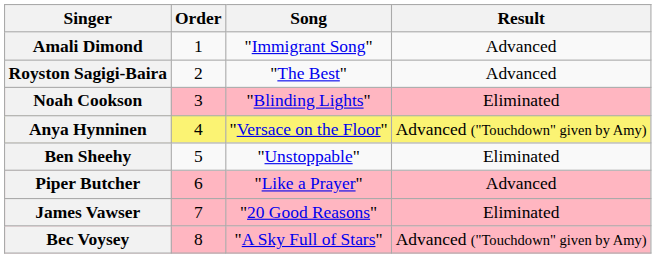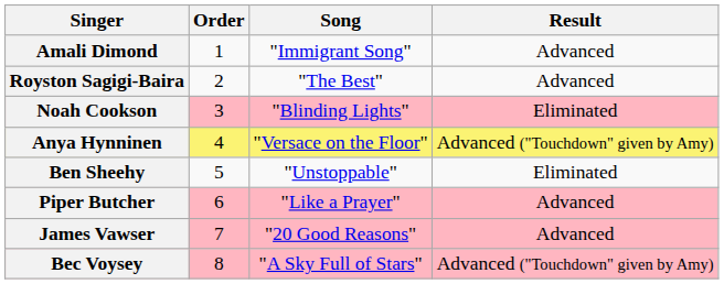 <table class="wikitable plainrowheaders" style="text-align:center;">
 <tr>
 <th scope="col">Singer</th>
 <th scope="col">Order</th>
 <th scope="col">Song</th>
 <th scope="col">Result</th>
 </tr>
 <tr>
 <th>Amali Dimond</th>
 <td>1</td>
 <td>"<a href='#'>Immigrant Song</a>"</td>
 <td>Advanced</td>
 </tr>
 <tr>
 <th>Royston Sagigi-Baira</th>
 <td>2</td>
 <td>"<a href='#'>The Best</a>"</td>
 <td>Advanced</td>
 </tr>
 <tr style="background-color:lightpink">
 <th>Noah Cookson</th>
 <td>3</td>
 <td>"<a href='#'>Blinding Lights</a>"</td>
 <td>Eliminated</td>
 </tr>
 <tr style="background-color:#fbf373"|>
 <th>Anya Hynninen</th>
 <td>4</td>
 <td>"<a href='#'>Versace on the Floor</a>"</td>
 <td>Advanced <small>("Touchdown" given by Amy)</small></td>
 </tr>
 <tr>
 <th>Ben Sheehy</th>
 <td>5</td>
 <td>"<a href='#'>Unstoppable</a>"</td>
 <td>Eliminated</td>
 </tr>
 <tr style="background-color:lightpink">
 <th>Piper Butcher</th>
 <td>6</td>
 <td>"<a href='#'>Like a Prayer</a>"</td>
 <td>Advanced</td>
 </tr>
 <tr style="background-color:lightpink">
 <th>James Vawser</th>
 <td>7</td>
 <td>"<a href='#'>20 Good Reasons</a>"</td>
-<td>Eliminated</td>
+<td>Advanced</td>
 </tr>
 <tr style="background-color:lightpink">
 <th>Bec Voysey</th>
 <td>8</td>
 <td>"<a href='#'>A Sky Full of Stars</a>"</td>
 <td>Advanced <small>("Touchdown" given by Amy)</small></td>
 </tr>
 </table>
